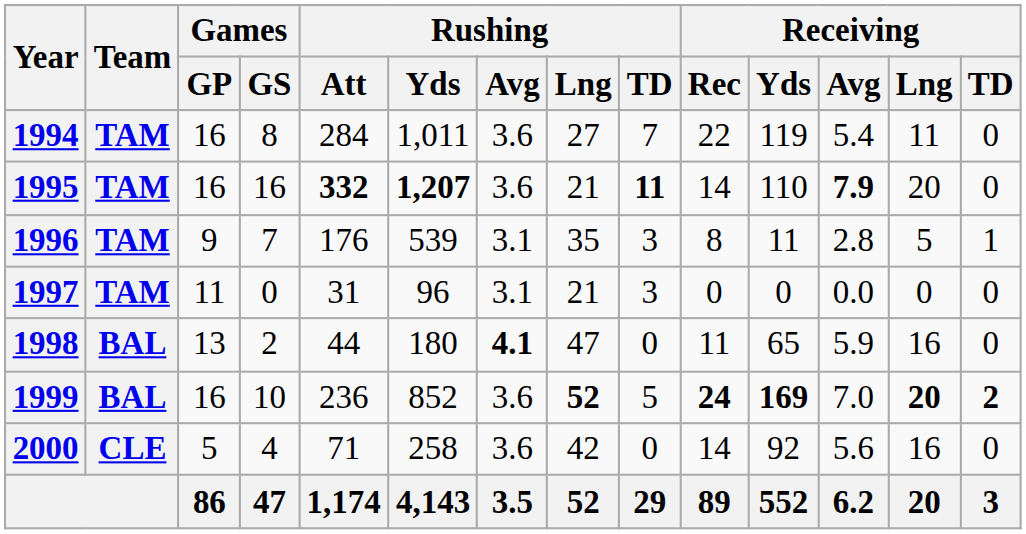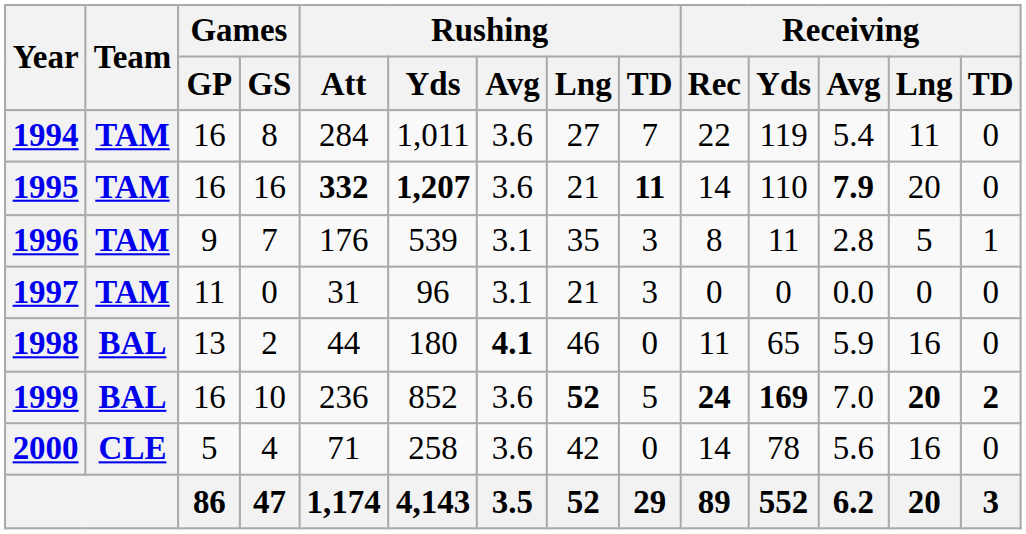 <table class="wikitable" style="text-align:center;">
 <tr>
 <th rowspan="2">Year</th>
 <th rowspan="2">Team</th>
 <th colspan="2">Games</th>
 <th colspan="5">Rushing</th>
 <th colspan="5">Receiving</th>
 </tr>
 <tr>
 <th>GP</th>
 <th>GS</th>
 <th>Att</th>
 <th>Yds</th>
 <th>Avg</th>
 <th>Lng</th>
 <th>TD</th>
 <th>Rec</th>
 <th>Yds</th>
 <th>Avg</th>
 <th>Lng</th>
 <th>TD</th>
 </tr>
 <tr>
 <th><a href='#'>1994</a></th>
 <th><a href='#'>TAM</a></th>
 <td>16</td>
 <td>8</td>
 <td>284</td>
 <td>1,011</td>
 <td>3.6</td>
 <td>27</td>
 <td>7</td>
 <td>22</td>
 <td>119</td>
 <td>5.4</td>
 <td>11</td>
 <td>0</td>
 </tr>
 <tr>
 <th><a href='#'>1995</a></th>
 <th><a href='#'>TAM</a></th>
 <td>16</td>
 <td>16</td>
 <td><strong>332</strong></td>
 <td><strong>1,207</strong></td>
 <td>3.6</td>
 <td>21</td>
 <td><strong>11</strong></td>
 <td>14</td>
 <td>110</td>
 <td><strong>7.9</strong></td>
 <td>20</td>
 <td>0</td>
 </tr>
 <tr>
 <th><a href='#'>1996</a></th>
 <th><a href='#'>TAM</a></th>
 <td>9</td>
 <td>7</td>
 <td>176</td>
 <td>539</td>
 <td>3.1</td>
 <td>35</td>
 <td>3</td>
 <td>8</td>
 <td>11</td>
 <td>2.8</td>
 <td>5</td>
 <td>1</td>
 </tr>
 <tr>
 <th><a href='#'>1997</a></th>
 <th><a href='#'>TAM</a></th>
 <td>11</td>
 <td>0</td>
 <td>31</td>
 <td>96</td>
 <td>3.1</td>
 <td>21</td>
 <td>3</td>
 <td>0</td>
 <td>0</td>
 <td>0.0</td>
 <td>0</td>
 <td>0</td>
 </tr>
 <tr>
 <th><a href='#'>1998</a></th>
 <th><a href='#'>BAL</a></th>
 <td>13</td>
 <td>2</td>
 <td>44</td>
 <td>180</td>
 <td><strong>4.1</strong></td>
-<td>47</td>
+<td>46</td>
 <td>0</td>
 <td>11</td>
 <td>65</td>
 <td>5.9</td>
 <td>16</td>
 <td>0</td>
 </tr>
 <tr>
 <th><a href='#'>1999</a></th>
 <th><a href='#'>BAL</a></th>
 <td>16</td>
 <td>10</td>
 <td>236</td>
 <td>852</td>
 <td>3.6</td>
 <td><strong>52</strong></td>
 <td>5</td>
 <td><strong>24</strong></td>
 <td><strong>169</strong></td>
 <td>7.0</td>
 <td><strong>20</strong></td>
 <td><strong>2</strong></td>
 </tr>
 <tr>
 <th><a href='#'>2000</a></th>
 <th><a href='#'>CLE</a></th>
 <td>5</td>
 <td>4</td>
 <td>71</td>
 <td>258</td>
 <td>3.6</td>
 <td>42</td>
 <td>0</td>
 <td>14</td>
-<td>92</td>
+<td>78</td>
 <td>5.6</td>
 <td>16</td>
 <td>0</td>
 </tr>
 <tr>
 <th colspan="2"></th>
 <th>86</th>
 <th>47</th>
 <th>1,174</th>
 <th>4,143</th>
 <th>3.5</th>
 <th>52</th>
 <th>29</th>
 <th>89</th>
 <th>552</th>
 <th>6.2</th>
 <th>20</th>
 <th>3</th>
 </tr>
 </table>
